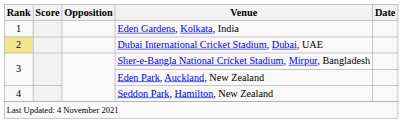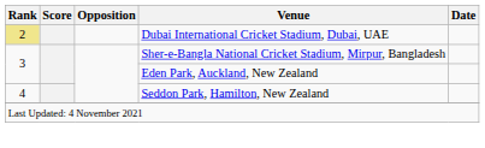 <table class="wikitable plainrowheaders sortable">
 <tr>
 <th scope=col>Rank</th>
 <th scope=col>Score</th>
 <th scope=col>Opposition</th>
 <th scope=col>Venue</th>
 <th scope=col>Date</th>
-</tr>
-<tr>
-<td align=center>1</td>
-<th scope=row style=text-align:center;></th>
-<td></td>
-<td><a href='#'>Eden Gardens</a>, <a href='#'>Kolkata</a>, India</td>
-<td> </td>
 </tr>
 <tr>
 <td align=center style="background: khaki;">2</td>
 <th scope=row style=text-align:center;></th>
 <td></td>
 <td><a href='#'>Dubai International Cricket Stadium</a>, <a href='#'>Dubai</a>, UAE</td>
 <td> </td>
 </tr>
 <tr>
 <td align=center rowspan=2>3</td>
 <th scope=row style=text-align:center; rowspan=2></th>
 <td rowspan=3></td>
 <td><a href='#'>Sher-e-Bangla National Cricket Stadium</a>, <a href='#'>Mirpur</a>, Bangladesh</td>
 <td></td>
 </tr>
 <tr>
 <td><a href='#'>Eden Park</a>, <a href='#'>Auckland</a>, New Zealand</td>
 <td></td>
 </tr>
 <tr>
 <td align=center>4</td>
 <th scope=row style=text-align:center;></th>
 <td><a href='#'>Seddon Park</a>, <a href='#'>Hamilton</a>, New Zealand</td>
 <td></td>
 </tr>
 <tr>
 </tr>
 <tr class=sortbottom>
 <td colspan=5><small>Last Updated: 4 November 2021</small></td>
 </tr>
 </table>
